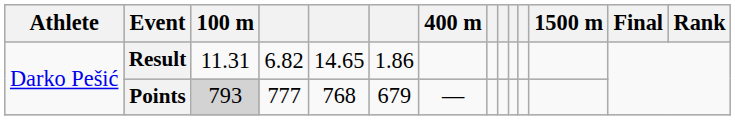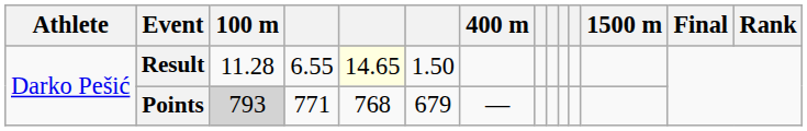 <table class="wikitable" style="font-size:90%;">
 <tr>
 <th>Athlete</th>
 <th>Event</th>
 <th>100 m</th>
 <th></th>
 <th></th>
 <th></th>
 <th>400 m</th>
 <th></th>
 <th></th>
 <th></th>
 <th></th>
 <th>1500 m</th>
 <th>Final</th>
 <th>Rank</th>
 </tr>
 <tr align=center>
 <td style="text-align:left;" rowspan="2"><a href='#'>Darko Pešić</a></td>
 <th style="font-size:95%">Result</th>
-<td>11.31 <strong></strong></td>
-<td>6.82</td>
-<td>14.65</td>
-<td>1.86</td>
+<td>11.28 <strong></strong></td>
+<td>6.55</td>
+<td style="background: lightyellow;">14.65</td>
+<td>1.50</td>
 <td></td>
 <td></td>
 <td></td>
 <td></td>
 <td></td>
 <td></td>
 <td rowspan="2" colspan="2"></td>
 </tr>
 <tr align=center>
 <th style="font-size:95%">Points</th>
 <td style="background: lightgrey;">793</td>
-<td>777</td>
+<td>771</td>
 <td>768</td>
 <td>679</td>
 <td>—</td>
 <td></td>
 <td></td>
 <td></td>
 <td></td>
 <td></td>
 </tr>
 </table>
